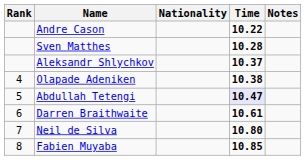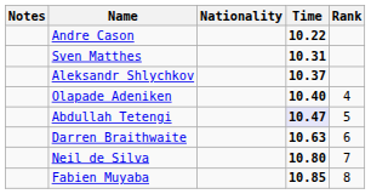 <table class="wikitable sortable" style="text-align:center">
 <tr>
-<th>Rank</th>
+<th>Notes</th>
 <th>Name</th>
 <th>Nationality</th>
 <th>Time</th>
-<th>Notes</th>
+<th>Rank</th>
 </tr>
 <tr>
 <td></td>
 <td align=left><a href='#'>Andre Cason</a></td>
 <td align=left></td>
 <td><strong>10.22</strong></td>
 <td></td>
 </tr>
 <tr>
 <td></td>
 <td align=left><a href='#'>Sven Matthes</a></td>
 <td align=left></td>
-<td><strong>10.28</strong></td>
+<td><strong>10.31</strong></td>
 <td></td>
 </tr>
 <tr>
 <td></td>
 <td align=left><a href='#'>Aleksandr Shlychkov</a></td>
 <td align=left></td>
 <td><strong>10.37</strong></td>
 <td></td>
 </tr>
 <tr>
-<td>4</td>
+<td></td>
 <td align=left><a href='#'>Olapade Adeniken</a></td>
 <td align=left></td>
-<td><strong>10.38</strong></td>
-<td></td>
+<td><strong>10.40</strong></td>
+<td>4</td>
 </tr>
 <tr>
-<td>5</td>
+<td></td>
 <td align=left><a href='#'>Abdullah Tetengi</a></td>
 <td align=left></td>
 <td style="background: lavender;"><strong>10.47</strong></td>
-<td></td>
+<td>5</td>
 </tr>
 <tr>
-<td>6</td>
+<td></td>
 <td align=left><a href='#'>Darren Braithwaite</a></td>
 <td align=left></td>
-<td><strong>10.61</strong></td>
-<td></td>
+<td><strong>10.63</strong></td>
+<td>6</td>
 </tr>
 <tr>
-<td>7</td>
+<td></td>
 <td align=left><a href='#'>Neil de Silva</a></td>
 <td align=left></td>
 <td><strong>10.80</strong></td>
-<td></td>
+<td>7</td>
 </tr>
 <tr>
-<td>8</td>
+<td></td>
 <td align=left><a href='#'>Fabien Muyaba</a></td>
 <td align=left></td>
 <td><strong>10.85</strong></td>
-<td></td>
+<td>8</td>
 </tr>
 </table>
